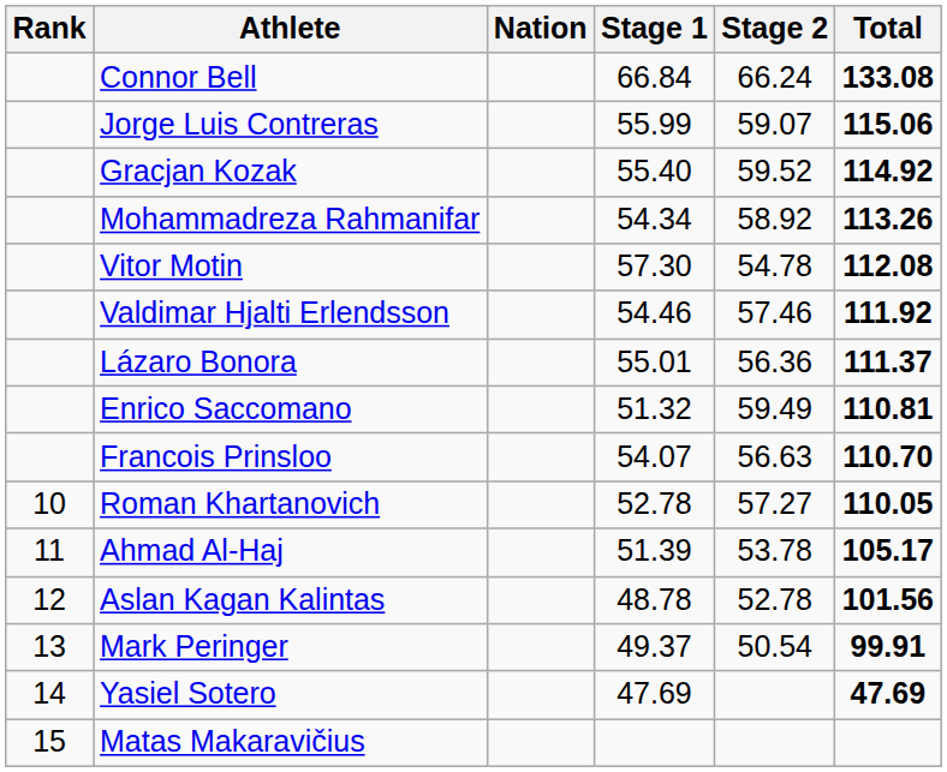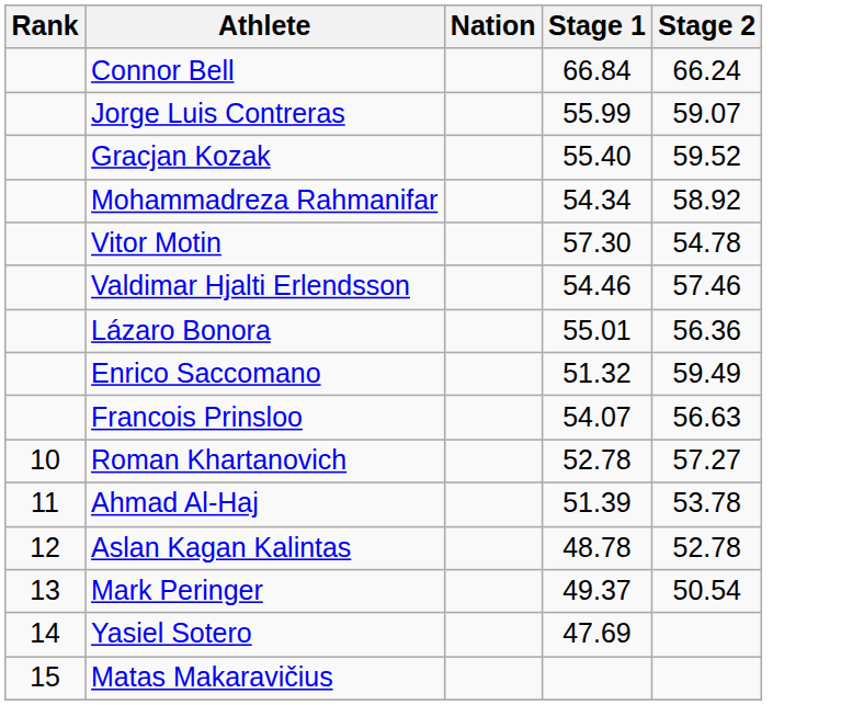 <table class="wikitable sortable" style="text-align:center">
 <tr>
 <th>Rank</th>
 <th>Athlete</th>
 <th>Nation</th>
 <th>Stage 1</th>
 <th>Stage 2</th>
-<th>Total</th>
 </tr>
 <tr>
 <td></td>
 <td align=left><a href='#'>Connor Bell</a></td>
 <td align=left></td>
 <td>66.84</td>
 <td>66.24</td>
-<td><strong>133.08</strong></td>
 </tr>
 <tr>
 <td></td>
 <td align=left><a href='#'>Jorge Luis Contreras</a></td>
 <td align=left></td>
 <td>55.99</td>
 <td>59.07</td>
-<td><strong>115.06</strong></td>
 </tr>
 <tr>
 <td></td>
 <td align=left><a href='#'>Gracjan Kozak</a></td>
 <td align=left></td>
 <td>55.40</td>
 <td>59.52</td>
-<td><strong>114.92</strong></td>
 </tr>
 <tr>
 <td></td>
 <td align=left><a href='#'>Mohammadreza Rahmanifar</a></td>
 <td align=left></td>
 <td>54.34</td>
 <td>58.92</td>
-<td><strong>113.26</strong></td>
 </tr>
 <tr>
 <td></td>
 <td align=left><a href='#'>Vitor Motin</a></td>
 <td align=left></td>
 <td>57.30</td>
 <td>54.78</td>
-<td><strong>112.08</strong></td>
 </tr>
 <tr>
 <td></td>
 <td align=left><a href='#'>Valdimar Hjalti Erlendsson</a></td>
 <td align=left></td>
 <td>54.46</td>
 <td>57.46</td>
-<td><strong>111.92</strong></td>
 </tr>
 <tr>
 <td></td>
 <td align=left><a href='#'>Lázaro Bonora</a></td>
 <td align=left></td>
 <td>55.01</td>
 <td>56.36</td>
-<td><strong>111.37</strong></td>
 </tr>
 <tr>
 <td></td>
 <td align=left><a href='#'>Enrico Saccomano</a></td>
 <td align=left></td>
 <td>51.32</td>
 <td>59.49</td>
-<td><strong>110.81</strong></td>
 </tr>
 <tr>
 <td></td>
 <td align=left><a href='#'>Francois Prinsloo</a></td>
 <td align=left></td>
 <td>54.07</td>
 <td>56.63</td>
-<td><strong>110.70</strong></td>
 </tr>
 <tr>
 <td>10</td>
 <td align=left><a href='#'>Roman Khartanovich</a></td>
 <td align=left></td>
 <td>52.78</td>
 <td>57.27</td>
-<td><strong>110.05</strong></td>
 </tr>
 <tr>
 <td>11</td>
 <td align=left><a href='#'>Ahmad Al-Haj</a></td>
 <td align=left></td>
 <td>51.39</td>
 <td>53.78</td>
-<td><strong>105.17</strong></td>
 </tr>
 <tr>
 <td>12</td>
 <td align=left><a href='#'>Aslan Kagan Kalintas</a></td>
 <td align=left></td>
 <td>48.78</td>
 <td>52.78</td>
-<td><strong>101.56</strong></td>
 </tr>
 <tr>
 <td>13</td>
 <td align=left><a href='#'>Mark Peringer</a></td>
 <td align=left></td>
 <td>49.37</td>
 <td>50.54</td>
-<td><strong>99.91</strong></td>
 </tr>
 <tr>
 <td>14</td>
 <td align=left><a href='#'>Yasiel Sotero</a></td>
 <td align=left></td>
 <td>47.69</td>
 <td></td>
-<td><strong>47.69</strong></td>
 </tr>
 <tr>
 <td>15</td>
 <td align=left><a href='#'>Matas Makaravičius</a></td>
 <td align=left></td>
 <td></td>
 <td></td>
-<td><strong></strong></td>
 </tr>
 </table>
